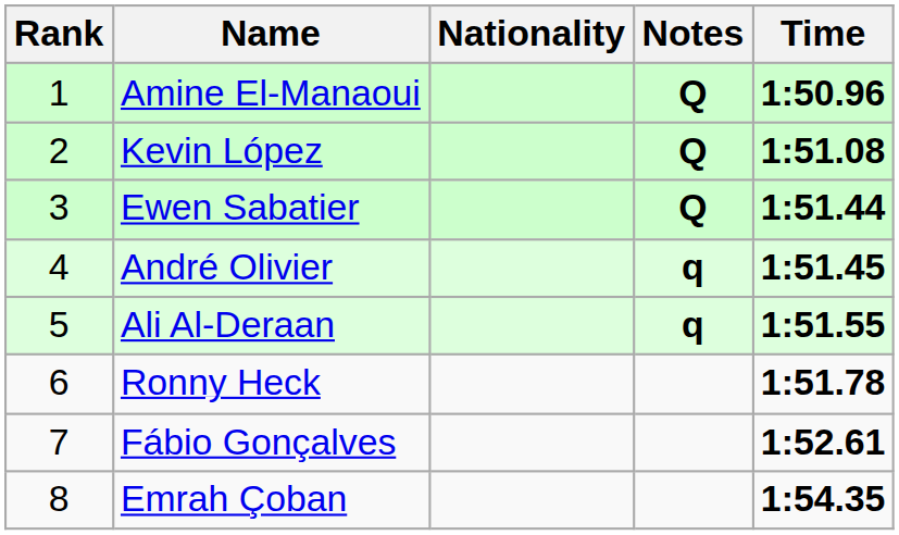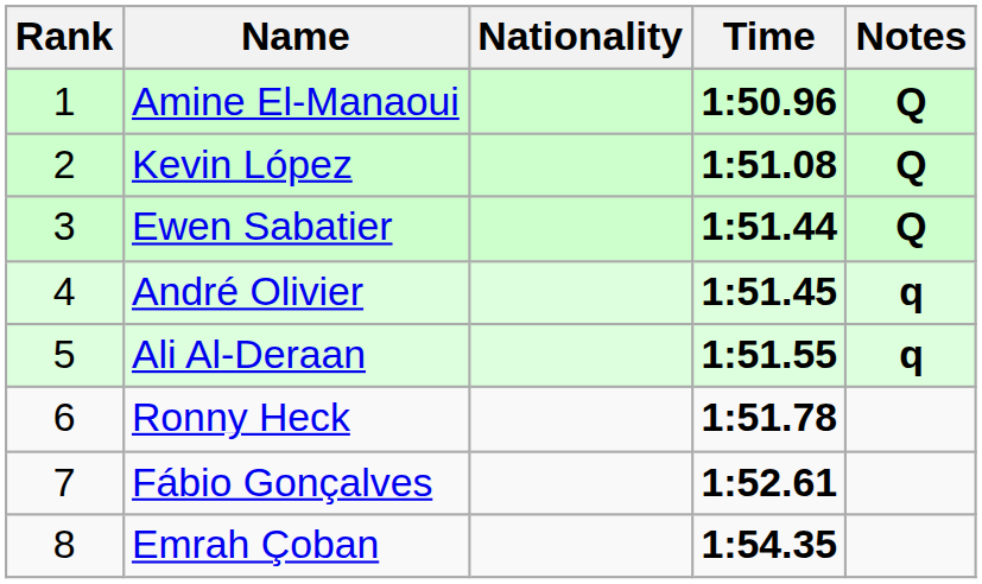 <table class="wikitable sortable" style="text-align:center">
 <tr>
 <th>Rank</th>
 <th>Name</th>
 <th>Nationality</th>
+<th>Time</th>
 <th>Notes</th>
-<th>Time</th>
 </tr>
 <tr bgcolor=ccffcc>
 <td>1</td>
 <td align=left><a href='#'>Amine El-Manaoui</a></td>
 <td align=left></td>
+<td><strong>1:50.96</strong></td>
 <td><strong>Q</strong></td>
-<td><strong>1:50.96</strong></td>
 </tr>
 <tr bgcolor=ccffcc>
 <td>2</td>
 <td align=left><a href='#'>Kevin López</a></td>
 <td align=left></td>
+<td><strong>1:51.08</strong></td>
 <td><strong>Q</strong></td>
-<td><strong>1:51.08</strong></td>
 </tr>
 <tr bgcolor=ccffcc>
 <td>3</td>
 <td align=left><a href='#'>Ewen Sabatier</a></td>
 <td align=left></td>
+<td><strong>1:51.44</strong></td>
 <td><strong>Q</strong></td>
-<td><strong>1:51.44</strong></td>
 </tr>
 <tr bgcolor=ddffdd>
 <td>4</td>
 <td align=left><a href='#'>André Olivier</a></td>
 <td align=left></td>
+<td><strong>1:51.45</strong></td>
 <td><strong>q</strong></td>
-<td><strong>1:51.45</strong></td>
 </tr>
 <tr bgcolor=ddffdd>
 <td>5</td>
 <td align=left><a href='#'>Ali Al-Deraan</a></td>
 <td align=left></td>
+<td><strong>1:51.55</strong></td>
 <td><strong>q</strong></td>
-<td><strong>1:51.55</strong></td>
 </tr>
 <tr>
 <td>6</td>
 <td align=left><a href='#'>Ronny Heck</a></td>
 <td align=left></td>
+<td><strong>1:51.78</strong></td>
 <td></td>
-<td><strong>1:51.78</strong></td>
 </tr>
 <tr>
 <td>7</td>
 <td align=left><a href='#'>Fábio Gonçalves</a></td>
 <td align=left></td>
+<td><strong>1:52.61</strong></td>
 <td></td>
-<td><strong>1:52.61</strong></td>
 </tr>
 <tr>
 <td>8</td>
 <td align=left><a href='#'>Emrah Çoban</a></td>
 <td align=left></td>
+<td><strong>1:54.35</strong></td>
 <td></td>
-<td><strong>1:54.35</strong></td>
 </tr>
 </table>
